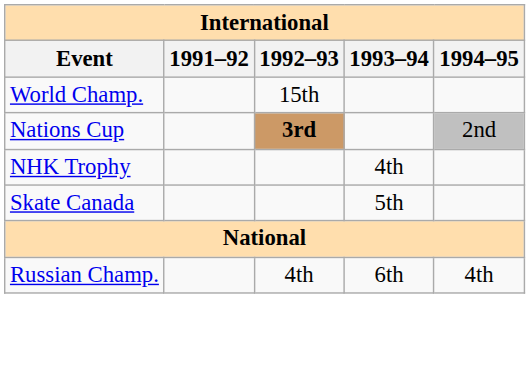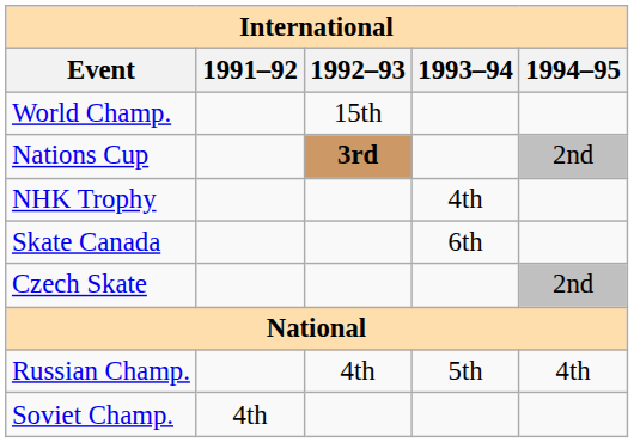 <table class="wikitable" style="text-align:center">
 <tr>
 <th style="background-color: #ffdead; " colspan=5 align=center><strong>International</strong></th>
 </tr>
 <tr>
 <th>Event</th>
 <th>1991–92</th>
 <th>1992–93</th>
 <th>1993–94</th>
 <th>1994–95</th>
 </tr>
 <tr>
 <td align=left><a href='#'>World Champ.</a></td>
 <td></td>
 <td>15th</td>
 <td></td>
 <td></td>
 </tr>
 <tr>
 <td align=left><a href='#'>Nations Cup</a></td>
 <td></td>
 <td bgcolor=cc9966><strong>3rd</strong></td>
 <td></td>
 <td bgcolor=silver>2nd</td>
 </tr>
 <tr>
 <td align=left><a href='#'>NHK Trophy</a></td>
 <td></td>
 <td></td>
 <td>4th</td>
 <td></td>
 </tr>
 <tr>
 <td align=left><a href='#'>Skate Canada</a></td>
 <td></td>
 <td></td>
-<td>5th</td>
+<td>6th</td>
 <td></td>
+</tr>
+<tr>
+<td align=left><a href='#'>Czech Skate</a></td>
+<td></td>
+<td></td>
+<td></td>
+<td bgcolor=silver>2nd</td>
 </tr>
 <tr>
 <th style="background-color: #ffdead; " colspan=5 align=center><strong>National</strong></th>
 </tr>
 <tr>
 <td align=left><a href='#'>Russian Champ.</a></td>
 <td></td>
 <td>4th</td>
-<td>6th</td>
+<td>5th</td>
 <td>4th</td>
 </tr>
+<tr>
+<td align=left><a href='#'>Soviet Champ.</a></td>
+<td>4th</td>
+<td></td>
+<td></td>
+<td></td>
+</tr>
 </table>
